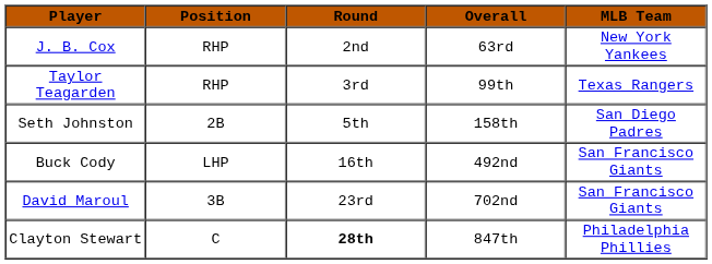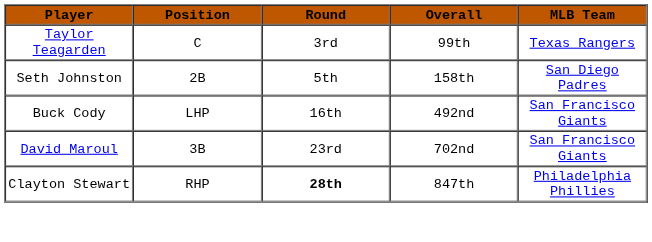 <table cellpadding="1" border="1" cellspacing="0" width="70%">
 <tr>
 <th bgcolor="#BF5700" width="20%"><span>Player</span></th>
 <th bgcolor="#BF5700" width="20%"><span>Position</span></th>
 <th bgcolor="#BF5700" width="20%"><span>Round</span></th>
 <th bgcolor="#BF5700" width="20%"><span>Overall</span></th>
 <th bgcolor="#BF5700" width="20%"><span>MLB Team</span></th>
 </tr>
 <tr align="center">
-<td><a href='#'>J. B. Cox</a></td>
-<td>RHP</td>
-<td>2nd</td>
-<td>63rd</td>
-<td><a href='#'>New York Yankees</a></td>
-</tr>
-<tr align="center">
 <td><a href='#'>Taylor Teagarden</a></td>
-<td>RHP</td>
+<td>C</td>
 <td>3rd</td>
 <td>99th</td>
 <td><a href='#'>Texas Rangers</a></td>
 </tr>
 <tr align="center">
 <td>Seth Johnston</td>
 <td>2B</td>
 <td>5th</td>
 <td>158th</td>
 <td><a href='#'>San Diego Padres</a></td>
 </tr>
 <tr align="center">
 <td>Buck Cody</td>
 <td>LHP</td>
 <td>16th</td>
 <td>492nd</td>
 <td><a href='#'>San Francisco Giants</a></td>
 </tr>
 <tr align="center">
 <td><a href='#'>David Maroul</a></td>
 <td>3B</td>
 <td>23rd</td>
 <td>702nd</td>
 <td><a href='#'>San Francisco Giants</a></td>
 </tr>
 <tr align="center">
 <td>Clayton Stewart</td>
-<td>C</td>
+<td>RHP</td>
 <td><strong>28th</strong></td>
 <td>847th</td>
 <td><a href='#'>Philadelphia Phillies</a></td>
 </tr>
 <tr>
 </tr>
 </table>
